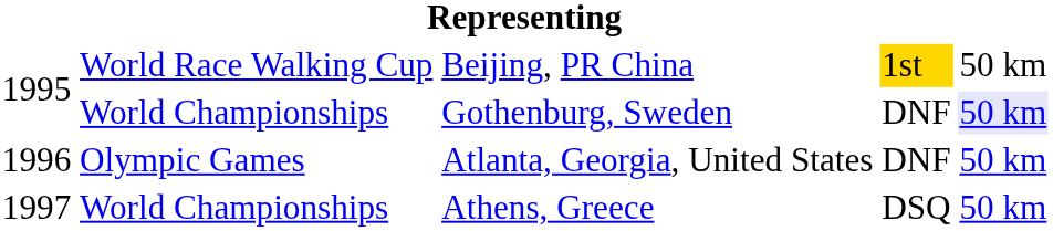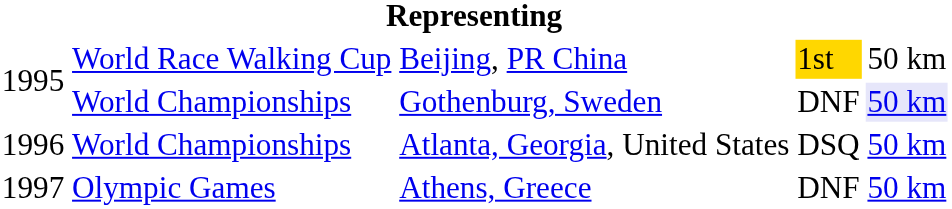 <table>
 <tr>
 <th colspan="5">Representing </th>
 </tr>
 <tr>
 <td rowspan=2>1995</td>
 <td><a href='#'>World Race Walking Cup</a></td>
 <td><a href='#'>Beijing</a>, <a href='#'>PR China</a></td>
 <td bgcolor="gold">1st</td>
 <td>50 km</td>
 </tr>
 <tr>
 <td><a href='#'>World Championships</a></td>
 <td><a href='#'>Gothenburg, Sweden</a></td>
 <td>DNF</td>
 <td style="background: lavender;"><a href='#'>50 km</a></td>
 </tr>
 <tr>
 <td>1996</td>
-<td><a href='#'>Olympic Games</a></td>
+<td><a href='#'>World Championships</a></td>
 <td><a href='#'>Atlanta, Georgia</a>, United States</td>
-<td align="center">DNF</td>
+<td>DSQ</td>
 <td><a href='#'>50 km</a></td>
 </tr>
 <tr>
 <td>1997</td>
-<td><a href='#'>World Championships</a></td>
+<td><a href='#'>Olympic Games</a></td>
 <td><a href='#'>Athens, Greece</a></td>
-<td>DSQ</td>
+<td align="center">DNF</td>
 <td><a href='#'>50 km</a></td>
 </tr>
 </table>
